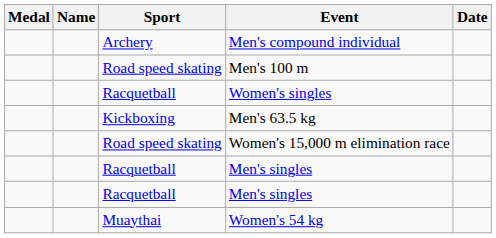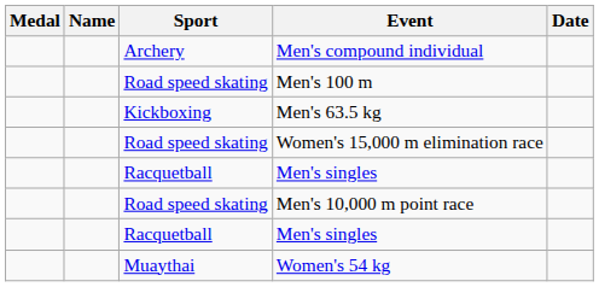 <table class="wikitable sortable" style="font-size: 95%;">
 <tr>
 <th>Medal</th>
 <th>Name</th>
 <th>Sport</th>
 <th>Event</th>
 <th>Date</th>
 </tr>
 <tr>
 <td></td>
 <td></td>
 <td><a href='#'>Archery</a></td>
 <td><a href='#'>Men's compound individual</a></td>
 <td></td>
 </tr>
 <tr>
 <td></td>
 <td></td>
 <td><a href='#'>Road speed skating</a></td>
 <td>Men's 100 m</td>
-<td></td>
-</tr>
-<tr>
-<td></td>
-<td></td>
-<td><a href='#'>Racquetball</a></td>
-<td><a href='#'>Women's singles</a></td>
 <td></td>
 </tr>
 <tr>
 <td></td>
 <td></td>
 <td><a href='#'>Kickboxing</a></td>
 <td>Men's 63.5 kg</td>
 <td></td>
 </tr>
 <tr>
 <td></td>
 <td></td>
 <td><a href='#'>Road speed skating</a></td>
 <td>Women's 15,000 m elimination race</td>
 <td></td>
 </tr>
 <tr>
 <td></td>
 <td></td>
 <td><a href='#'>Racquetball</a></td>
 <td><a href='#'>Men's singles</a></td>
 <td></td>
 </tr>
 <tr>
 <td></td>
 <td></td>
+<td><a href='#'>Road speed skating</a></td>
+<td>Men's 10,000 m point race</td>
+<td></td>
+</tr>
+<tr>
+<td></td>
+<td></td>
 <td><a href='#'>Racquetball</a></td>
 <td><a href='#'>Men's singles</a></td>
 <td></td>
 </tr>
 <tr>
 <td></td>
 <td></td>
 <td><a href='#'>Muaythai</a></td>
 <td><a href='#'>Women's 54 kg</a></td>
 <td></td>
 </tr>
 </table>
